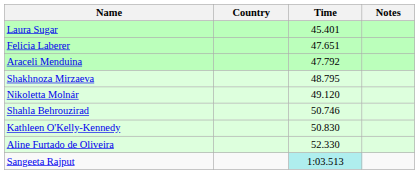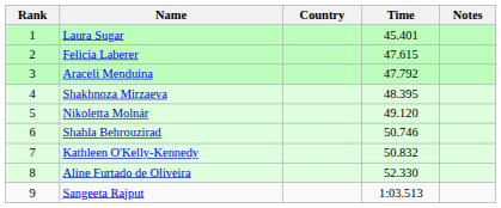 <table class="wikitable" style="text-align:center;width: 50%">
 <tr>
+<th>Rank</th>
 <th>Name</th>
 <th>Country</th>
 <th>Time</th>
 <th>Notes</th>
 </tr>
 <tr bgcolor=bbffbb>
+<td>1</td>
 <td align="left"><a href='#'>Laura Sugar</a></td>
 <td align="left"></td>
 <td>45.401</td>
 <td></td>
 </tr>
 <tr bgcolor=bbffbb>
+<td>2</td>
 <td align="left"><a href='#'>Felicia Laberer</a></td>
 <td align="left"></td>
-<td>47.651</td>
+<td>47.615</td>
 <td></td>
 </tr>
 <tr bgcolor=bbffbb>
+<td>3</td>
 <td align="left"><a href='#'>Araceli Menduina</a></td>
 <td align="left"></td>
 <td>47.792</td>
 <td></td>
 </tr>
 <tr bgcolor=ddffdd>
+<td>4</td>
 <td align="left"><a href='#'>Shakhnoza Mirzaeva</a></td>
 <td align="left"></td>
-<td>48.795</td>
+<td>48.395</td>
 <td></td>
 </tr>
 <tr bgcolor=ddffdd>
+<td>5</td>
 <td align="left"><a href='#'>Nikoletta Molnár</a></td>
 <td align="left"></td>
 <td>49.120</td>
 <td></td>
 </tr>
 <tr bgcolor=ddffdd>
+<td>6</td>
 <td align="left"><a href='#'>Shahla Behrouzirad</a></td>
 <td align="left"></td>
 <td>50.746</td>
 <td></td>
 </tr>
 <tr bgcolor=ddffdd>
+<td>7</td>
 <td align="left"><a href='#'>Kathleen O'Kelly-Kennedy</a></td>
 <td align="left"></td>
-<td>50.830</td>
+<td>50.832</td>
 <td></td>
 </tr>
 <tr bgcolor=ddffdd>
+<td>8</td>
 <td align="left"><a href='#'>Aline Furtado de Oliveira</a></td>
 <td align="left"></td>
 <td>52.330</td>
 <td></td>
 </tr>
 <tr>
+<td>9</td>
 <td align="left"><a href='#'>Sangeeta Rajput</a></td>
 <td align="left"></td>
-<td style="background: paleturquoise;">1:03.513</td>
+<td>1:03.513</td>
 <td></td>
 </tr>
 </table>
